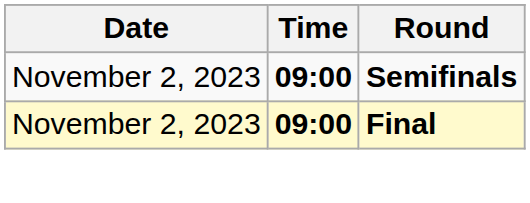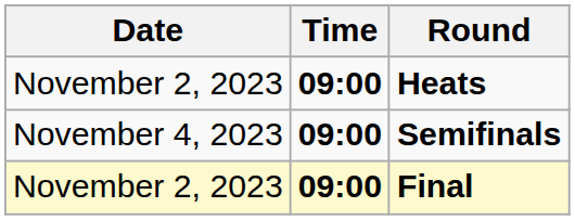 <table class="wikitable">
 <tr>
 <th>Date</th>
 <th>Time</th>
 <th>Round</th>
 </tr>
 <tr>
 <td>November 2, 2023</td>
 <td><strong>09:00</strong></td>
+<td><strong>Heats</strong></td>
+</tr>
+<tr>
+<td>November 4, 2023</td>
+<td><strong>09:00</strong></td>
 <td><strong>Semifinals</strong></td>
 </tr>
 <tr style=background:lemonchiffon>
 <td>November 2, 2023</td>
 <td><strong>09:00</strong></td>
 <td><strong>Final</strong></td>
 </tr>
 </table>
